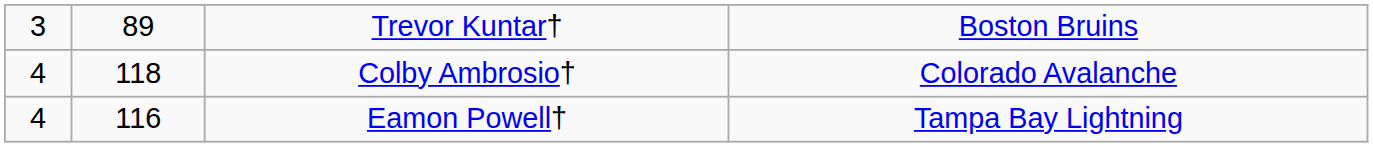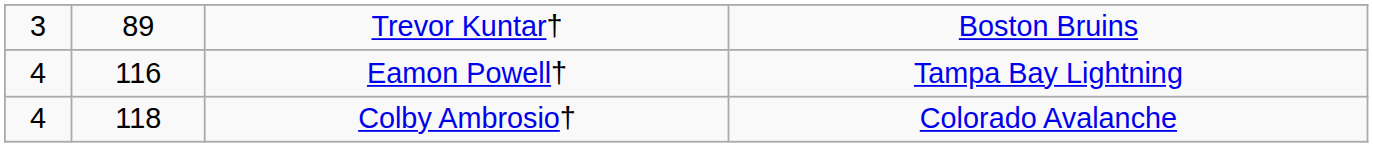 <table class="wikitable" width="60%">
 <tr align="center" bgcolor="">
 <td>3</td>
 <td>89</td>
 <td><a href='#'>Trevor Kuntar</a>†</td>
 <td><a href='#'>Boston Bruins</a></td>
 </tr>
 <tr align="center" bgcolor="">
 <td>4</td>
+<td>116</td>
+<td><a href='#'>Eamon Powell</a>†</td>
+<td><a href='#'>Tampa Bay Lightning</a></td>
+</tr>
+<tr align="center" bgcolor="">
+<td>4</td>
 <td>118</td>
 <td><a href='#'>Colby Ambrosio</a>†</td>
 <td><a href='#'>Colorado Avalanche</a></td>
 </tr>
-<tr align="center" bgcolor="">
-<td>4</td>
-<td>116</td>
-<td><a href='#'>Eamon Powell</a>†</td>
-<td><a href='#'>Tampa Bay Lightning</a></td>
-</tr>
 </table>
